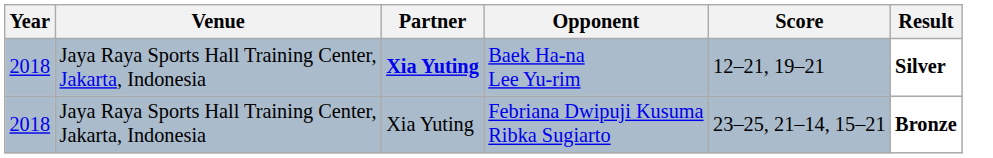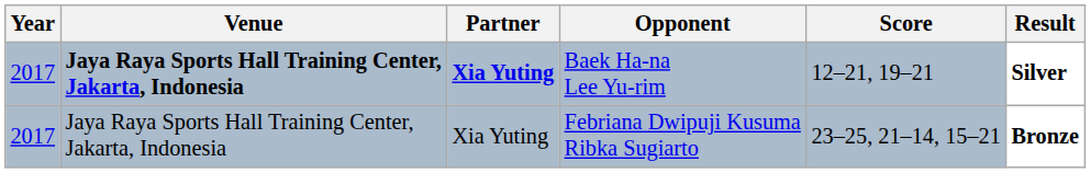 <table class="sortable wikitable" style="font-size: 90%;">
 <tr>
 <th>Year</th>
 <th>Venue</th>
 <th>Partner</th>
 <th>Opponent</th>
 <th>Score</th>
 <th>Result</th>
 </tr>
 <tr style="background:#AABBCC">
-<td align="center"><a href='#'>2018</a></td>
-<td align="left">Jaya Raya Sports Hall Training Center,<br><a href='#'>Jakarta</a>, Indonesia</td>
+<td align="center"><a href='#'>2017</a></td>
+<td align="left"><strong>Jaya Raya Sports Hall Training Center,<br><a href='#'>Jakarta</a>, Indonesia</strong></td>
 <td align="left"><strong> <a href='#'>Xia Yuting</a></strong></td>
 <td align="left"> <a href='#'>Baek Ha-na</a><br> <a href='#'>Lee Yu-rim</a></td>
 <td align="left">12–21, 19–21</td>
 <td style="text-align:left; background:white"> <strong>Silver</strong></td>
 </tr>
 <tr style="background:#AABBCC">
-<td align="center"><a href='#'>2018</a></td>
+<td align="center"><a href='#'>2017</a></td>
 <td align="left">Jaya Raya Sports Hall Training Center,<br>Jakarta, Indonesia</td>
 <td align="left"> Xia Yuting</td>
 <td align="left"> <a href='#'>Febriana Dwipuji Kusuma</a><br> <a href='#'>Ribka Sugiarto</a></td>
 <td align="left">23–25, 21–14, 15–21</td>
 <td style="text-align:left; background:white"> <strong>Bronze</strong></td>
 </tr>
 </table>
